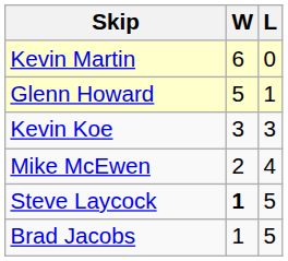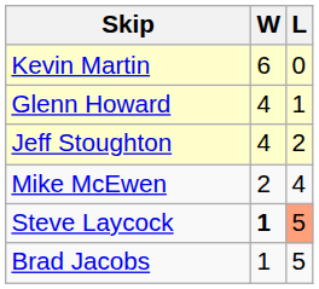 <table class="wikitable">
 <tr>
 <th width=150>Skip</th>
 <th>W</th>
 <th>L</th>
 </tr>
 <tr bgcolor=#ffffcc>
 <td> <a href='#'>Kevin Martin</a></td>
 <td>6</td>
 <td>0</td>
 </tr>
 <tr bgcolor=#ffffcc>
 <td> <a href='#'>Glenn Howard</a></td>
-<td>5</td>
+<td>4</td>
 <td>1</td>
 </tr>
-<tr>
-<td> <a href='#'>Kevin Koe</a></td>
-<td>3</td>
-<td>3</td>
+<tr bgcolor=#ffffcc>
+<td> <a href='#'>Jeff Stoughton</a></td>
+<td>4</td>
+<td>2</td>
 </tr>
 <tr>
 <td> <a href='#'>Mike McEwen</a></td>
 <td>2</td>
 <td>4</td>
 </tr>
 <tr>
 <td> <a href='#'>Steve Laycock</a></td>
 <td><strong>1</strong></td>
-<td>5</td>
+<td style="background: lightsalmon;">5</td>
 </tr>
 <tr>
 <td> <a href='#'>Brad Jacobs</a></td>
 <td>1</td>
 <td>5</td>
 </tr>
 </table>
